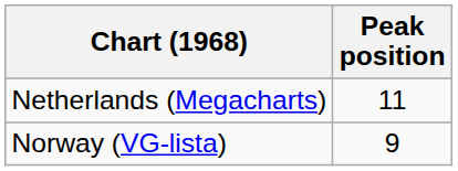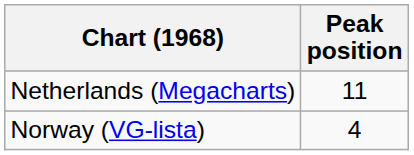 <table class="wikitable">
 <tr>
 <th>Chart (1968)</th>
 <th>Peak<br>position</th>
 </tr>
 <tr>
 <td>Netherlands (<a href='#'>Megacharts</a>)</td>
 <td align="center">11</td>
 </tr>
 <tr>
 <td>Norway (<a href='#'>VG-lista</a>)</td>
-<td align="center">9</td>
+<td align="center">4</td>
 </tr>
 </table>
